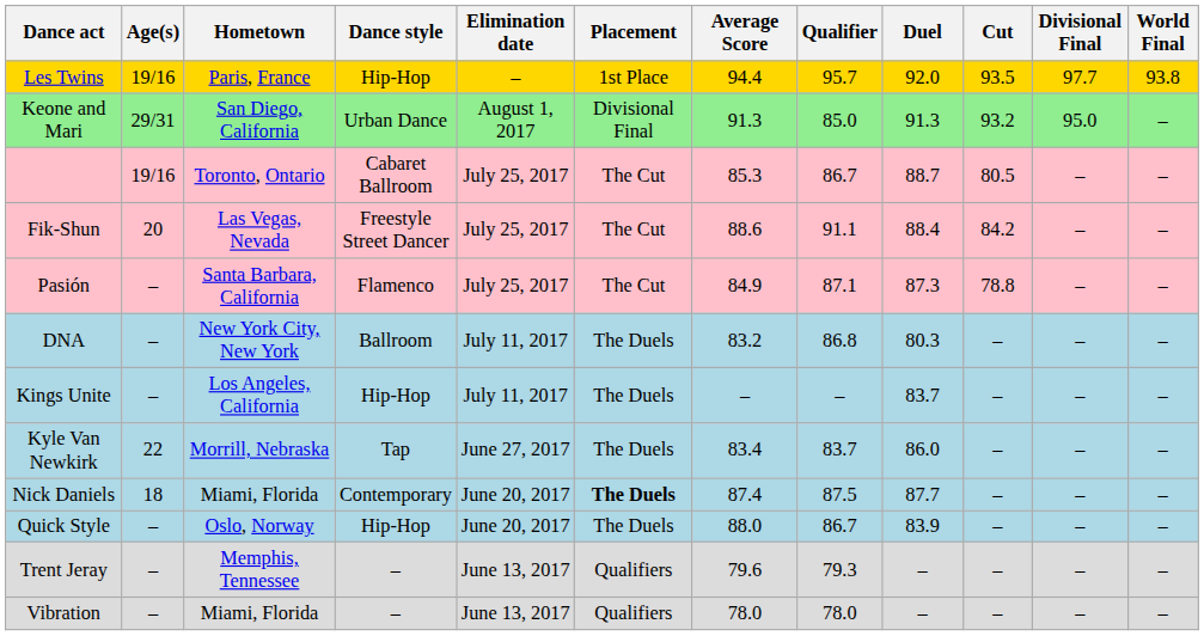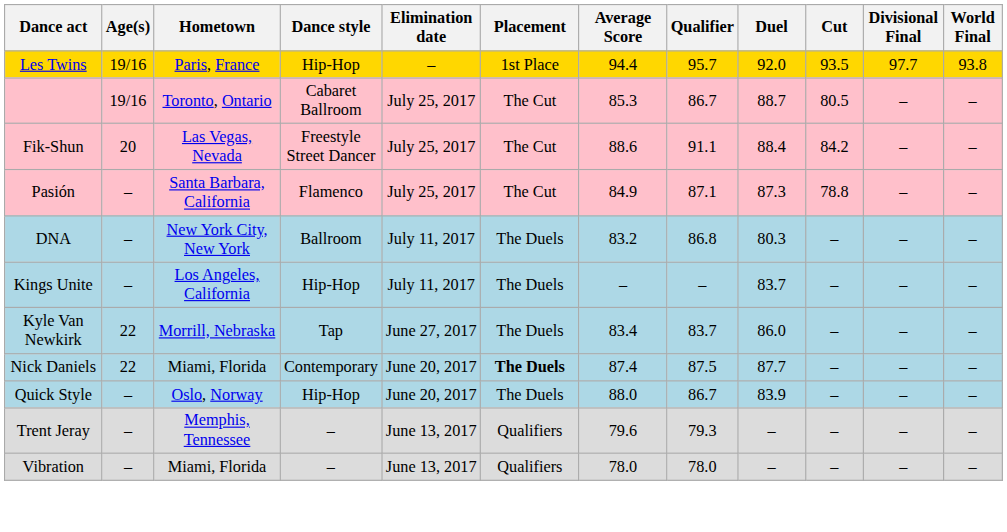 <table class="wikitable" style="text-align:center; font-size:90%; border-collapse:collapse;" width=100%>
 <tr>
 <th width=10%>Dance act</th>
 <th width="4%" align="center">Age(s)</th>
 <th width=13%>Hometown</th>
 <th width=10%>Dance style</th>
 <th width=10%>Elimination date</th>
 <th width=10%>Placement</th>
 <th width=9%>Average Score</th>
 <th width=7%>Qualifier</th>
 <th width=7%>Duel</th>
 <th width=6%>Cut</th>
 <th width=8%>Divisional Final</th>
 <th width=12%>World Final</th>
 </tr>
 <tr style="color:black; background:gold;">
 <td><a href='#'>Les Twins</a></td>
 <td>19/16</td>
 <td><a href='#'>Paris</a>, <a href='#'>France</a></td>
 <td>Hip-Hop</td>
 <td>–</td>
 <td>1st Place</td>
 <td>94.4</td>
 <td>95.7</td>
 <td>92.0</td>
 <td>93.5</td>
 <td>97.7</td>
 <td>93.8</td>
-</tr>
-<tr style="color:black; background:lightgreen;">
-<td>Keone and Mari</td>
-<td>29/31</td>
-<td><a href='#'>San Diego, California</a></td>
-<td>Urban Dance</td>
-<td>August 1, 2017</td>
-<td>Divisional Final</td>
-<td>91.3</td>
-<td>85.0</td>
-<td>91.3</td>
-<td>93.2</td>
-<td>95.0</td>
-<td>–</td>
 </tr>
 <tr style="color:black; background:pink;">
 <td></td>
 <td>19/16</td>
 <td><a href='#'>Toronto</a>, <a href='#'>Ontario</a></td>
 <td>Cabaret Ballroom</td>
 <td>July 25, 2017</td>
 <td>The Cut</td>
 <td>85.3</td>
 <td>86.7</td>
 <td>88.7</td>
 <td>80.5</td>
 <td>–</td>
 <td>–</td>
 </tr>
 <tr style="color:black; background:pink;">
 <td>Fik-Shun</td>
 <td>20</td>
 <td><a href='#'>Las Vegas, Nevada</a></td>
 <td>Freestyle Street Dancer</td>
 <td>July 25, 2017</td>
 <td>The Cut</td>
 <td>88.6</td>
 <td>91.1</td>
 <td>88.4</td>
 <td>84.2</td>
 <td>–</td>
 <td>–</td>
 </tr>
 <tr style="color:black; background:pink;">
 <td>Pasión</td>
 <td>–</td>
 <td><a href='#'>Santa Barbara, California</a></td>
 <td>Flamenco</td>
 <td>July 25, 2017</td>
 <td>The Cut</td>
 <td>84.9</td>
 <td>87.1</td>
 <td>87.3</td>
 <td>78.8</td>
 <td>–</td>
 <td>–</td>
 </tr>
 <tr style="color:black; background:LightBlue;">
 <td>DNA</td>
 <td>–</td>
 <td><a href='#'>New York City, New York</a></td>
 <td>Ballroom</td>
 <td>July 11, 2017</td>
 <td>The Duels</td>
 <td>83.2</td>
 <td>86.8</td>
 <td>80.3</td>
 <td>–</td>
 <td>–</td>
 <td>–</td>
 </tr>
 <tr style="color:black; background:LightBlue;">
 <td>Kings Unite</td>
 <td>–</td>
 <td><a href='#'>Los Angeles, California</a></td>
 <td>Hip-Hop</td>
 <td>July 11, 2017</td>
 <td>The Duels</td>
 <td>–</td>
 <td>–</td>
 <td>83.7</td>
 <td>–</td>
 <td>–</td>
 <td>–</td>
 </tr>
 <tr style="color:black; background:LightBlue;">
 <td>Kyle Van Newkirk</td>
 <td>22</td>
 <td><a href='#'>Morrill, Nebraska</a></td>
 <td>Tap</td>
 <td>June 27, 2017</td>
 <td>The Duels</td>
 <td>83.4</td>
 <td>83.7</td>
 <td>86.0</td>
 <td>–</td>
 <td>–</td>
 <td>–</td>
 </tr>
 <tr style="color:black; background:LightBlue;">
 <td>Nick Daniels</td>
-<td>18</td>
+<td>22</td>
 <td>Miami, Florida</td>
 <td>Contemporary</td>
 <td>June 20, 2017</td>
 <td><strong>The Duels</strong></td>
 <td>87.4</td>
 <td>87.5</td>
 <td>87.7</td>
 <td>–</td>
 <td>–</td>
 <td>–</td>
 </tr>
 <tr style="color:black; background:LightBlue;">
 <td>Quick Style</td>
 <td>–</td>
 <td><a href='#'>Oslo</a>, <a href='#'>Norway</a></td>
 <td>Hip-Hop</td>
 <td>June 20, 2017</td>
 <td>The Duels</td>
 <td>88.0</td>
 <td>86.7</td>
 <td>83.9</td>
 <td>–</td>
 <td>–</td>
 <td>–</td>
 </tr>
 <tr style="background:#DCDCDC;">
 <td>Trent Jeray</td>
 <td>–</td>
 <td><a href='#'>Memphis, Tennessee</a></td>
 <td>–</td>
 <td>June 13, 2017</td>
 <td>Qualifiers</td>
 <td>79.6</td>
 <td>79.3</td>
 <td>–</td>
 <td>–</td>
 <td>–</td>
 <td>–</td>
 </tr>
 <tr style="background:#DCDCDC;">
 <td>Vibration</td>
 <td>–</td>
 <td>Miami, Florida</td>
 <td>–</td>
 <td>June 13, 2017</td>
 <td>Qualifiers</td>
 <td>78.0</td>
 <td>78.0</td>
 <td>–</td>
 <td>–</td>
 <td>–</td>
 <td>–</td>
 </tr>
 </table>
